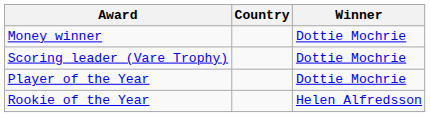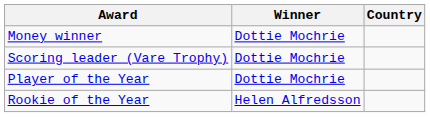 <table class="wikitable">
 <tr>
 <th>Award</th>
+<th>Winner</th>
 <th>Country</th>
-<th>Winner</th>
 </tr>
 <tr>
 <td><a href='#'>Money winner</a></td>
+<td><a href='#'>Dottie Mochrie</a></td>
 <td></td>
-<td><a href='#'>Dottie Mochrie</a></td>
 </tr>
 <tr>
 <td><a href='#'>Scoring leader (Vare Trophy)</a></td>
+<td><a href='#'>Dottie Mochrie</a></td>
 <td></td>
-<td><a href='#'>Dottie Mochrie</a></td>
 </tr>
 <tr>
 <td><a href='#'>Player of the Year</a></td>
+<td><a href='#'>Dottie Mochrie</a></td>
 <td></td>
-<td><a href='#'>Dottie Mochrie</a></td>
 </tr>
 <tr>
 <td><a href='#'>Rookie of the Year</a></td>
+<td><a href='#'>Helen Alfredsson</a></td>
 <td></td>
-<td><a href='#'>Helen Alfredsson</a></td>
 </tr>
 </table>
